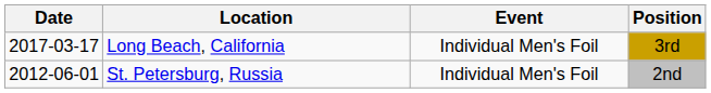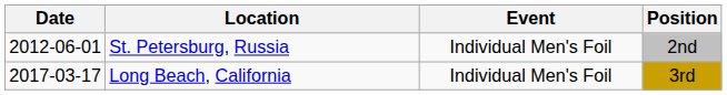 <table class="wikitable" style="text-align:center;">
 <tr>
 <th>Date</th>
 <th style="width:17em">Location</th>
 <th style="width:12em">Event</th>
 <th>Position</th>
 </tr>
 <tr>
+<td>2012-06-01</td>
+<td rowspan="1" align="left"> <a href='#'>St. Petersburg</a>, <a href='#'>Russia</a></td>
+<td>Individual Men's Foil</td>
+<td bgcolor="silver">2nd</td>
+</tr>
+<tr>
 <td>2017-03-17</td>
 <td rowspan="1" align="left"> <a href='#'>Long Beach</a>, <a href='#'>California</a></td>
 <td>Individual Men's Foil</td>
 <td bgcolor="caramel">3rd</td>
 </tr>
-<tr>
-<td>2012-06-01</td>
-<td rowspan="1" align="left"> <a href='#'>St. Petersburg</a>, <a href='#'>Russia</a></td>
-<td>Individual Men's Foil</td>
-<td bgcolor="silver">2nd</td>
-</tr>
 </table>
